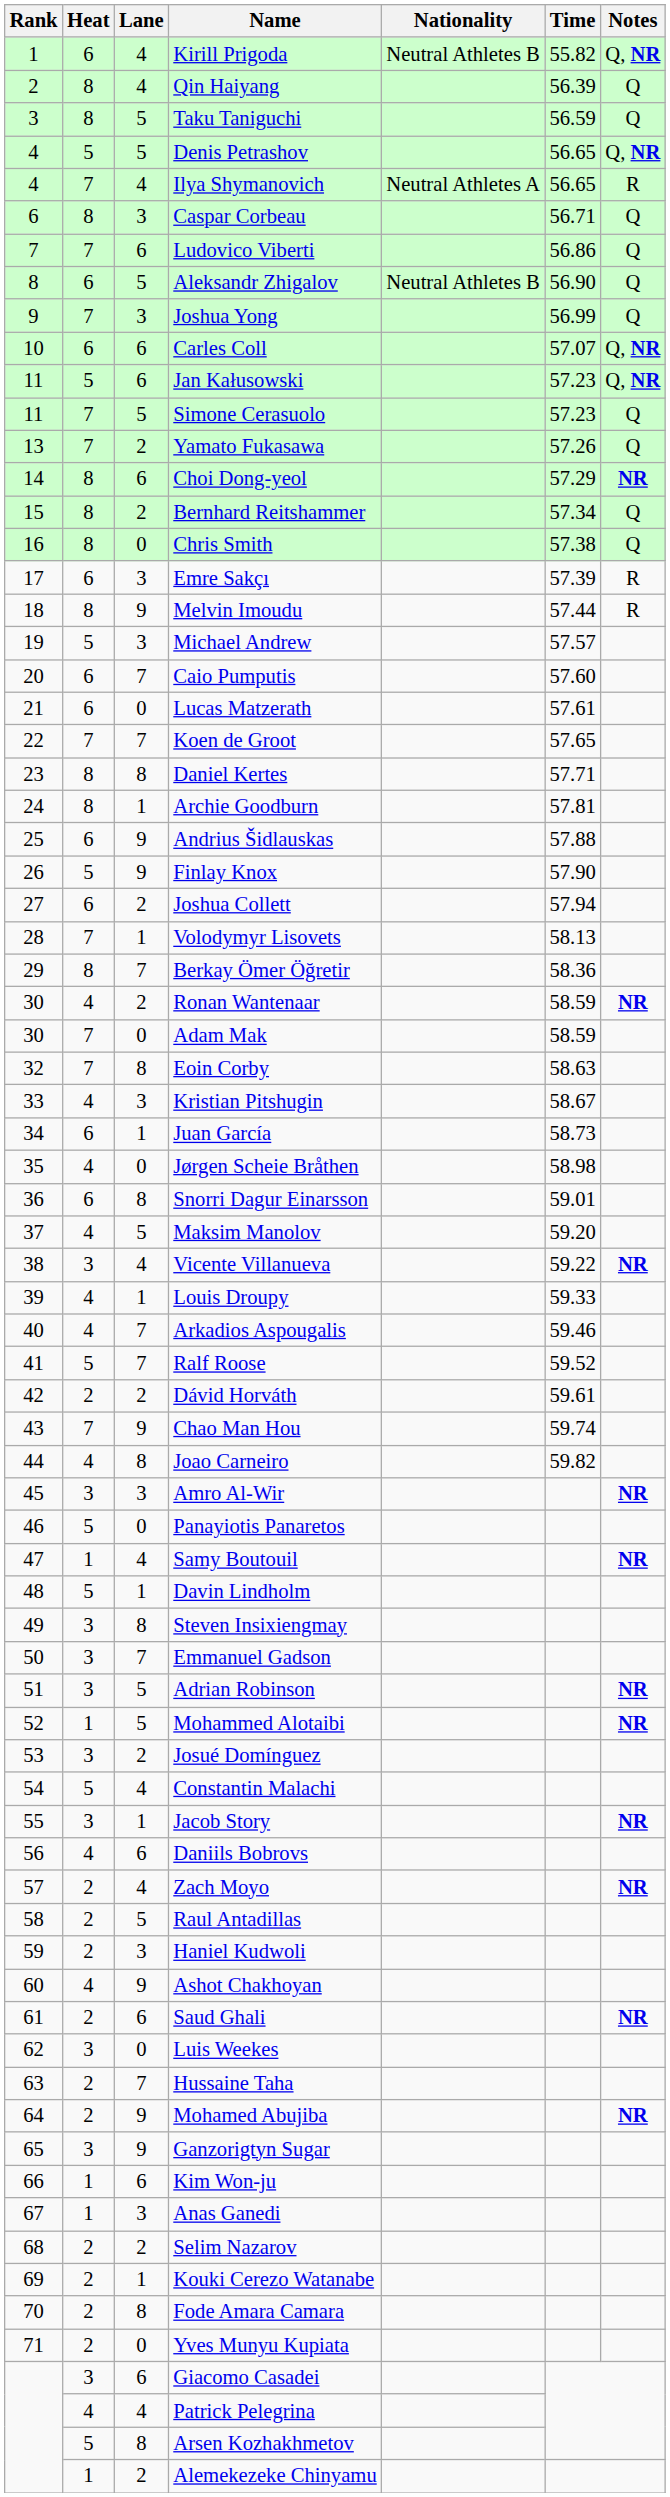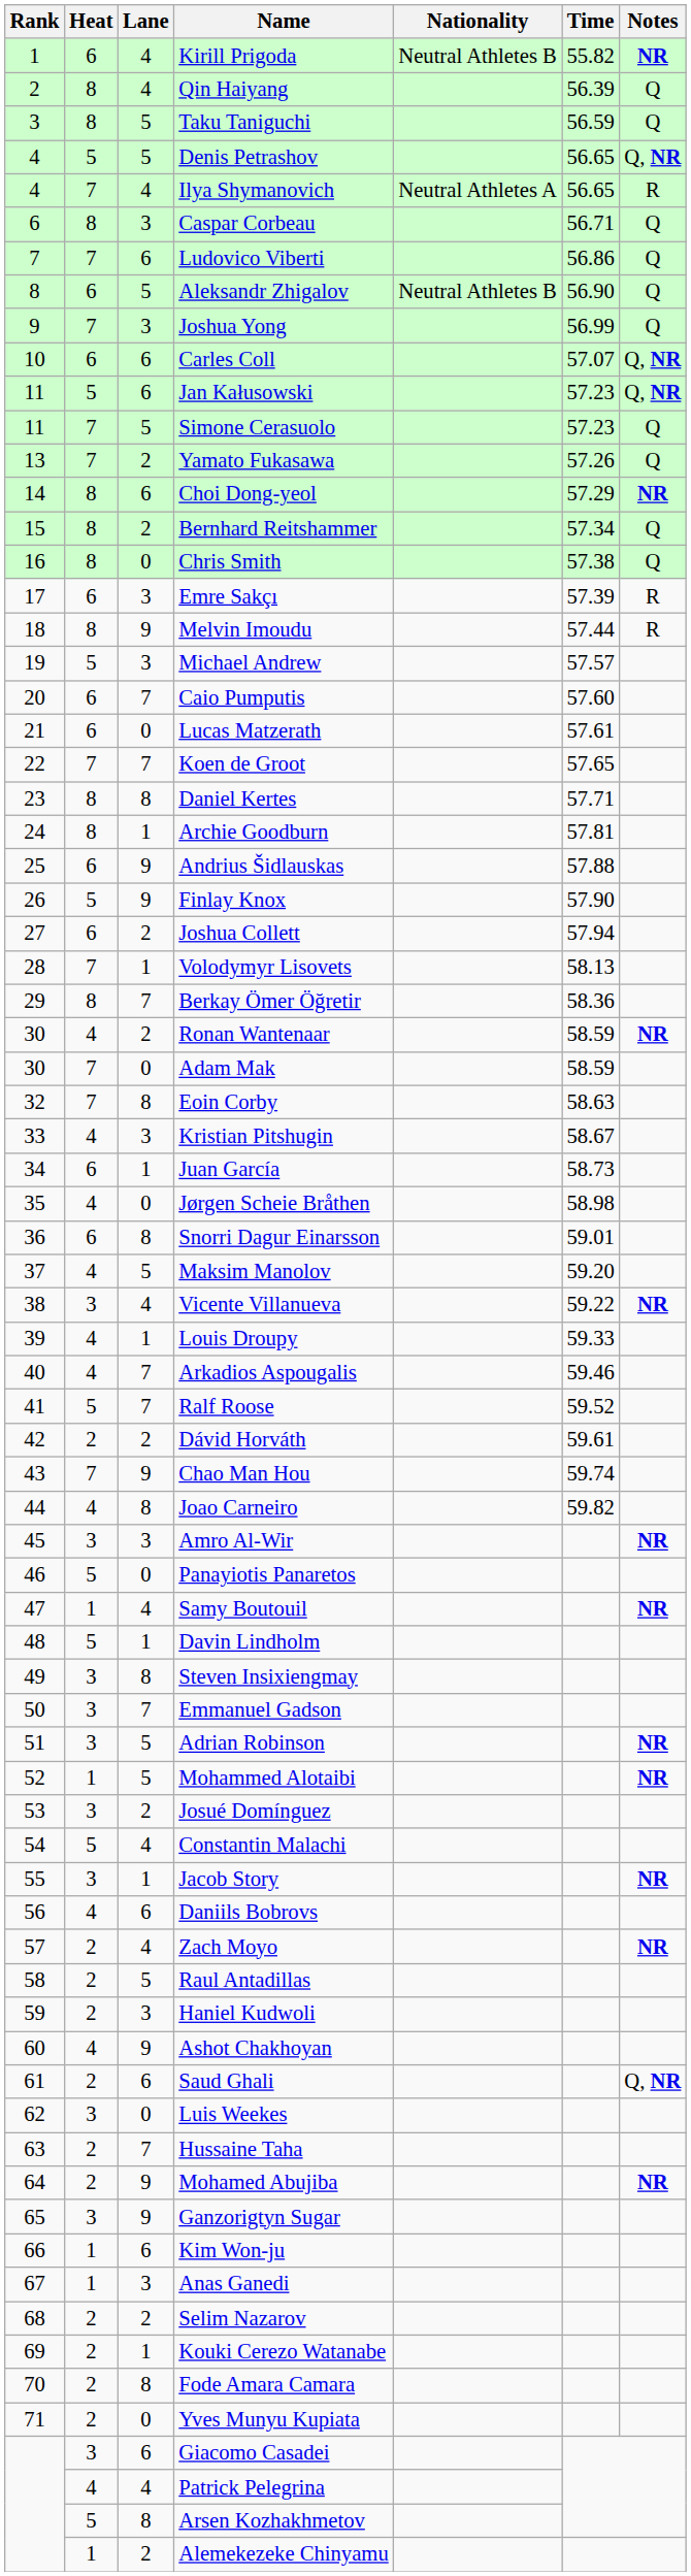 <table class="wikitable sortable" style="text-align:center">
 <tr>
 <th>Rank</th>
 <th>Heat</th>
 <th>Lane</th>
 <th>Name</th>
 <th>Nationality</th>
 <th>Time</th>
 <th>Notes</th>
 </tr>
 <tr bgcolor=ccffcc>
 <td>1</td>
 <td>6</td>
 <td>4</td>
 <td align=left><a href='#'>Kirill Prigoda</a></td>
 <td align=left> Neutral Athletes B</td>
 <td>55.82</td>
-<td>Q, <strong><a href='#'>NR</a></strong></td>
+<td><strong><a href='#'>NR</a></strong></td>
 </tr>
 <tr bgcolor=ccffcc>
 <td>2</td>
 <td>8</td>
 <td>4</td>
 <td align=left><a href='#'>Qin Haiyang</a></td>
 <td align=left></td>
 <td>56.39</td>
 <td>Q</td>
 </tr>
 <tr bgcolor=ccffcc>
 <td>3</td>
 <td>8</td>
 <td>5</td>
 <td align=left><a href='#'>Taku Taniguchi</a></td>
 <td align=left></td>
 <td>56.59</td>
 <td>Q</td>
 </tr>
 <tr bgcolor=ccffcc>
 <td>4</td>
 <td>5</td>
 <td>5</td>
 <td align=left><a href='#'>Denis Petrashov</a></td>
 <td align=left></td>
 <td>56.65</td>
 <td>Q, <strong><a href='#'>NR</a></strong></td>
 </tr>
 <tr bgcolor=ccffcc>
 <td>4</td>
 <td>7</td>
 <td>4</td>
 <td align=left><a href='#'>Ilya Shymanovich</a></td>
 <td align=left> Neutral Athletes A</td>
 <td>56.65</td>
 <td>R</td>
 </tr>
 <tr bgcolor=ccffcc>
 <td>6</td>
 <td>8</td>
 <td>3</td>
 <td align=left><a href='#'>Caspar Corbeau</a></td>
 <td align=left></td>
 <td>56.71</td>
 <td>Q</td>
 </tr>
 <tr bgcolor=ccffcc>
 <td>7</td>
 <td>7</td>
 <td>6</td>
 <td align=left><a href='#'>Ludovico Viberti</a></td>
 <td align=left></td>
 <td>56.86</td>
 <td>Q</td>
 </tr>
 <tr bgcolor=ccffcc>
 <td>8</td>
 <td>6</td>
 <td>5</td>
 <td align=left><a href='#'>Aleksandr Zhigalov</a></td>
 <td align=left> Neutral Athletes B</td>
 <td>56.90</td>
 <td>Q</td>
 </tr>
 <tr bgcolor=ccffcc>
 <td>9</td>
 <td>7</td>
 <td>3</td>
 <td align=left><a href='#'>Joshua Yong</a></td>
 <td align=left></td>
 <td>56.99</td>
 <td>Q</td>
 </tr>
 <tr bgcolor=ccffcc>
 <td>10</td>
 <td>6</td>
 <td>6</td>
 <td align=left><a href='#'>Carles Coll</a></td>
 <td align=left></td>
 <td>57.07</td>
 <td>Q, <strong><a href='#'>NR</a></strong></td>
 </tr>
 <tr bgcolor=ccffcc>
 <td>11</td>
 <td>5</td>
 <td>6</td>
 <td align=left><a href='#'>Jan Kałusowski</a></td>
 <td align=left></td>
 <td>57.23</td>
 <td>Q, <strong><a href='#'>NR</a></strong></td>
 </tr>
 <tr bgcolor=ccffcc>
 <td>11</td>
 <td>7</td>
 <td>5</td>
 <td align=left><a href='#'>Simone Cerasuolo</a></td>
 <td align=left></td>
 <td>57.23</td>
 <td>Q</td>
 </tr>
 <tr bgcolor=ccffcc>
 <td>13</td>
 <td>7</td>
 <td>2</td>
 <td align=left><a href='#'>Yamato Fukasawa</a></td>
 <td align=left></td>
 <td>57.26</td>
 <td>Q</td>
 </tr>
 <tr bgcolor=ccffcc>
 <td>14</td>
 <td>8</td>
 <td>6</td>
 <td align=left><a href='#'>Choi Dong-yeol</a></td>
 <td align=left></td>
 <td>57.29</td>
 <td><strong><a href='#'>NR</a></strong></td>
 </tr>
 <tr bgcolor=ccffcc>
 <td>15</td>
 <td>8</td>
 <td>2</td>
 <td align=left><a href='#'>Bernhard Reitshammer</a></td>
 <td align=left></td>
 <td>57.34</td>
 <td>Q</td>
 </tr>
 <tr bgcolor=ccffcc>
 <td>16</td>
 <td>8</td>
 <td>0</td>
 <td align=left><a href='#'>Chris Smith</a></td>
 <td align=left></td>
 <td>57.38</td>
 <td>Q</td>
 </tr>
 <tr>
 <td>17</td>
 <td>6</td>
 <td>3</td>
 <td align=left><a href='#'>Emre Sakçı</a></td>
 <td align=left></td>
 <td>57.39</td>
 <td>R</td>
 </tr>
 <tr>
 <td>18</td>
 <td>8</td>
 <td>9</td>
 <td align=left><a href='#'>Melvin Imoudu</a></td>
 <td align=left></td>
 <td>57.44</td>
 <td>R</td>
 </tr>
 <tr>
 <td>19</td>
 <td>5</td>
 <td>3</td>
 <td align=left><a href='#'>Michael Andrew</a></td>
 <td align=left></td>
 <td>57.57</td>
 <td></td>
 </tr>
 <tr>
 <td>20</td>
 <td>6</td>
 <td>7</td>
 <td align=left><a href='#'>Caio Pumputis</a></td>
 <td align=left></td>
 <td>57.60</td>
 <td></td>
 </tr>
 <tr>
 <td>21</td>
 <td>6</td>
 <td>0</td>
 <td align=left><a href='#'>Lucas Matzerath</a></td>
 <td align=left></td>
 <td>57.61</td>
 <td></td>
 </tr>
 <tr>
 <td>22</td>
 <td>7</td>
 <td>7</td>
 <td align=left><a href='#'>Koen de Groot</a></td>
 <td align=left></td>
 <td>57.65</td>
 <td></td>
 </tr>
 <tr>
 <td>23</td>
 <td>8</td>
 <td>8</td>
 <td align=left><a href='#'>Daniel Kertes</a></td>
 <td align=left></td>
 <td>57.71</td>
 <td></td>
 </tr>
 <tr>
 <td>24</td>
 <td>8</td>
 <td>1</td>
 <td align=left><a href='#'>Archie Goodburn</a></td>
 <td align=left></td>
 <td>57.81</td>
 <td></td>
 </tr>
 <tr>
 <td>25</td>
 <td>6</td>
 <td>9</td>
 <td align=left><a href='#'>Andrius Šidlauskas</a></td>
 <td align=left></td>
 <td>57.88</td>
 <td></td>
 </tr>
 <tr>
 <td>26</td>
 <td>5</td>
 <td>9</td>
 <td align=left><a href='#'>Finlay Knox</a></td>
 <td align=left></td>
 <td>57.90</td>
 <td></td>
 </tr>
 <tr>
 <td>27</td>
 <td>6</td>
 <td>2</td>
 <td align=left><a href='#'>Joshua Collett</a></td>
 <td align=left></td>
 <td>57.94</td>
 <td></td>
 </tr>
 <tr>
 <td>28</td>
 <td>7</td>
 <td>1</td>
 <td align=left><a href='#'>Volodymyr Lisovets</a></td>
 <td align=left></td>
 <td>58.13</td>
 <td></td>
 </tr>
 <tr>
 <td>29</td>
 <td>8</td>
 <td>7</td>
 <td align=left><a href='#'>Berkay Ömer Öğretir</a></td>
 <td align=left></td>
 <td>58.36</td>
 <td></td>
 </tr>
 <tr>
 <td>30</td>
 <td>4</td>
 <td>2</td>
 <td align=left><a href='#'>Ronan Wantenaar</a></td>
 <td align=left></td>
 <td>58.59</td>
 <td><strong><a href='#'>NR</a></strong></td>
 </tr>
 <tr>
 <td>30</td>
 <td>7</td>
 <td>0</td>
 <td align=left><a href='#'>Adam Mak</a></td>
 <td align=left></td>
 <td>58.59</td>
 <td></td>
 </tr>
 <tr>
 <td>32</td>
 <td>7</td>
 <td>8</td>
 <td align=left><a href='#'>Eoin Corby</a></td>
 <td align=left></td>
 <td>58.63</td>
 <td></td>
 </tr>
 <tr>
 <td>33</td>
 <td>4</td>
 <td>3</td>
 <td align=left><a href='#'>Kristian Pitshugin</a></td>
 <td align=left></td>
 <td>58.67</td>
 <td></td>
 </tr>
 <tr>
 <td>34</td>
 <td>6</td>
 <td>1</td>
 <td align=left><a href='#'>Juan García</a></td>
 <td align=left></td>
 <td>58.73</td>
 <td></td>
 </tr>
 <tr>
 <td>35</td>
 <td>4</td>
 <td>0</td>
 <td align=left><a href='#'>Jørgen Scheie Bråthen</a></td>
 <td align=left></td>
 <td>58.98</td>
 <td></td>
 </tr>
 <tr>
 <td>36</td>
 <td>6</td>
 <td>8</td>
 <td align=left><a href='#'>Snorri Dagur Einarsson</a></td>
 <td align=left></td>
 <td>59.01</td>
 <td></td>
 </tr>
 <tr>
 <td>37</td>
 <td>4</td>
 <td>5</td>
 <td align=left><a href='#'>Maksim Manolov</a></td>
 <td align=left></td>
 <td>59.20</td>
 <td></td>
 </tr>
 <tr>
 <td>38</td>
 <td>3</td>
 <td>4</td>
 <td align=left><a href='#'>Vicente Villanueva</a></td>
 <td align=left></td>
 <td>59.22</td>
 <td><strong><a href='#'>NR</a></strong></td>
 </tr>
 <tr>
 <td>39</td>
 <td>4</td>
 <td>1</td>
 <td align=left><a href='#'>Louis Droupy</a></td>
 <td align=left></td>
 <td>59.33</td>
 <td></td>
 </tr>
 <tr>
 <td>40</td>
 <td>4</td>
 <td>7</td>
 <td align=left><a href='#'>Arkadios Aspougalis</a></td>
 <td align=left></td>
 <td>59.46</td>
 <td></td>
 </tr>
 <tr>
 <td>41</td>
 <td>5</td>
 <td>7</td>
 <td align=left><a href='#'>Ralf Roose</a></td>
 <td align=left></td>
 <td>59.52</td>
 <td></td>
 </tr>
 <tr>
 <td>42</td>
 <td>2</td>
 <td>2</td>
 <td align=left><a href='#'>Dávid Horváth</a></td>
 <td align=left></td>
 <td>59.61</td>
 <td></td>
 </tr>
 <tr>
 <td>43</td>
 <td>7</td>
 <td>9</td>
 <td align=left><a href='#'>Chao Man Hou</a></td>
 <td align=left></td>
 <td>59.74</td>
 <td></td>
 </tr>
 <tr>
 <td>44</td>
 <td>4</td>
 <td>8</td>
 <td align=left><a href='#'>Joao Carneiro</a></td>
 <td align=left></td>
 <td>59.82</td>
 <td></td>
 </tr>
 <tr>
 <td>45</td>
 <td>3</td>
 <td>3</td>
 <td align=left><a href='#'>Amro Al-Wir</a></td>
 <td align=left></td>
 <td></td>
 <td><strong><a href='#'>NR</a></strong></td>
 </tr>
 <tr>
 <td>46</td>
 <td>5</td>
 <td>0</td>
 <td align=left><a href='#'>Panayiotis Panaretos</a></td>
 <td align=left></td>
 <td></td>
 <td></td>
 </tr>
 <tr>
 <td>47</td>
 <td>1</td>
 <td>4</td>
 <td align=left><a href='#'>Samy Boutouil</a></td>
 <td align=left></td>
 <td></td>
 <td><strong><a href='#'>NR</a></strong></td>
 </tr>
 <tr>
 <td>48</td>
 <td>5</td>
 <td>1</td>
 <td align=left><a href='#'>Davin Lindholm</a></td>
 <td align=left></td>
 <td></td>
 <td></td>
 </tr>
 <tr>
 <td>49</td>
 <td>3</td>
 <td>8</td>
 <td align=left><a href='#'>Steven Insixiengmay</a></td>
 <td align=left></td>
 <td></td>
 <td></td>
 </tr>
 <tr>
 <td>50</td>
 <td>3</td>
 <td>7</td>
 <td align=left><a href='#'>Emmanuel Gadson</a></td>
 <td align=left></td>
 <td></td>
 <td></td>
 </tr>
 <tr>
 <td>51</td>
 <td>3</td>
 <td>5</td>
 <td align=left><a href='#'>Adrian Robinson</a></td>
 <td align=left></td>
 <td></td>
 <td><strong><a href='#'>NR</a></strong></td>
 </tr>
 <tr>
 <td>52</td>
 <td>1</td>
 <td>5</td>
 <td align=left><a href='#'>Mohammed Alotaibi</a></td>
 <td align=left></td>
 <td></td>
 <td><strong><a href='#'>NR</a></strong></td>
 </tr>
 <tr>
 <td>53</td>
 <td>3</td>
 <td>2</td>
 <td align=left><a href='#'>Josué Domínguez</a></td>
 <td align=left></td>
 <td></td>
 <td></td>
 </tr>
 <tr>
 <td>54</td>
 <td>5</td>
 <td>4</td>
 <td align=left><a href='#'>Constantin Malachi</a></td>
 <td align=left></td>
 <td></td>
 <td></td>
 </tr>
 <tr>
 <td>55</td>
 <td>3</td>
 <td>1</td>
 <td align=left><a href='#'>Jacob Story</a></td>
 <td align=left></td>
 <td></td>
 <td><strong><a href='#'>NR</a></strong></td>
 </tr>
 <tr>
 <td>56</td>
 <td>4</td>
 <td>6</td>
 <td align=left><a href='#'>Daniils Bobrovs</a></td>
 <td align=left></td>
 <td></td>
 <td></td>
 </tr>
 <tr>
 <td>57</td>
 <td>2</td>
 <td>4</td>
 <td align=left><a href='#'>Zach Moyo</a></td>
 <td align=left></td>
 <td></td>
 <td><strong><a href='#'>NR</a></strong></td>
 </tr>
 <tr>
 <td>58</td>
 <td>2</td>
 <td>5</td>
 <td align=left><a href='#'>Raul Antadillas</a></td>
 <td align=left></td>
 <td></td>
 <td></td>
 </tr>
 <tr>
 <td>59</td>
 <td>2</td>
 <td>3</td>
 <td align=left><a href='#'>Haniel Kudwoli</a></td>
 <td align=left></td>
 <td></td>
 <td></td>
 </tr>
 <tr>
 <td>60</td>
 <td>4</td>
 <td>9</td>
 <td align=left><a href='#'>Ashot Chakhoyan</a></td>
 <td align=left></td>
 <td></td>
 <td></td>
 </tr>
 <tr>
 <td>61</td>
 <td>2</td>
 <td>6</td>
 <td align=left><a href='#'>Saud Ghali</a></td>
 <td align=left></td>
 <td></td>
-<td><strong><a href='#'>NR</a></strong></td>
+<td>Q, <strong><a href='#'>NR</a></strong></td>
 </tr>
 <tr>
 <td>62</td>
 <td>3</td>
 <td>0</td>
 <td align=left><a href='#'>Luis Weekes</a></td>
 <td align=left></td>
 <td></td>
 <td></td>
 </tr>
 <tr>
 <td>63</td>
 <td>2</td>
 <td>7</td>
 <td align=left><a href='#'>Hussaine Taha</a></td>
 <td align=left></td>
 <td></td>
 <td></td>
 </tr>
 <tr>
 <td>64</td>
 <td>2</td>
 <td>9</td>
 <td align=left><a href='#'>Mohamed Abujiba</a></td>
 <td align=left></td>
 <td></td>
 <td><strong><a href='#'>NR</a></strong></td>
 </tr>
 <tr>
 <td>65</td>
 <td>3</td>
 <td>9</td>
 <td align=left><a href='#'>Ganzorigtyn Sugar</a></td>
 <td align=left></td>
 <td></td>
 <td></td>
 </tr>
 <tr>
 <td>66</td>
 <td>1</td>
 <td>6</td>
 <td align=left><a href='#'>Kim Won-ju</a></td>
 <td align=left></td>
 <td></td>
 <td></td>
 </tr>
 <tr>
 <td>67</td>
 <td>1</td>
 <td>3</td>
 <td align=left><a href='#'>Anas Ganedi</a></td>
 <td align=left></td>
 <td></td>
 <td></td>
 </tr>
 <tr>
 <td>68</td>
 <td>2</td>
 <td>2</td>
 <td align=left><a href='#'>Selim Nazarov</a></td>
 <td align=left></td>
 <td></td>
 <td></td>
 </tr>
 <tr>
 <td>69</td>
 <td>2</td>
 <td>1</td>
 <td align=left><a href='#'>Kouki Cerezo Watanabe</a></td>
 <td align=left></td>
 <td></td>
 <td></td>
 </tr>
 <tr>
 <td>70</td>
 <td>2</td>
 <td>8</td>
 <td align=left><a href='#'>Fode Amara Camara</a></td>
 <td align=left></td>
 <td></td>
 <td></td>
 </tr>
 <tr>
 <td>71</td>
 <td>2</td>
 <td>0</td>
 <td align=left><a href='#'>Yves Munyu Kupiata</a></td>
 <td align=left></td>
 <td></td>
 <td></td>
 </tr>
 <tr>
 <td rowspan=4></td>
 <td>3</td>
 <td>6</td>
 <td align=left><a href='#'>Giacomo Casadei</a></td>
 <td align=left></td>
 <td colspan=2 rowspan=3></td>
 </tr>
 <tr>
 <td>4</td>
 <td>4</td>
 <td align=left><a href='#'>Patrick Pelegrina</a></td>
 <td align=left></td>
 </tr>
 <tr>
 <td>5</td>
 <td>8</td>
 <td align=left><a href='#'>Arsen Kozhakhmetov</a></td>
 <td align=left></td>
 </tr>
 <tr>
 <td>1</td>
 <td>2</td>
 <td align=left><a href='#'>Alemekezeke Chinyamu</a></td>
 <td align=left></td>
 <td colspan=2></td>
 </tr>
 </table>
